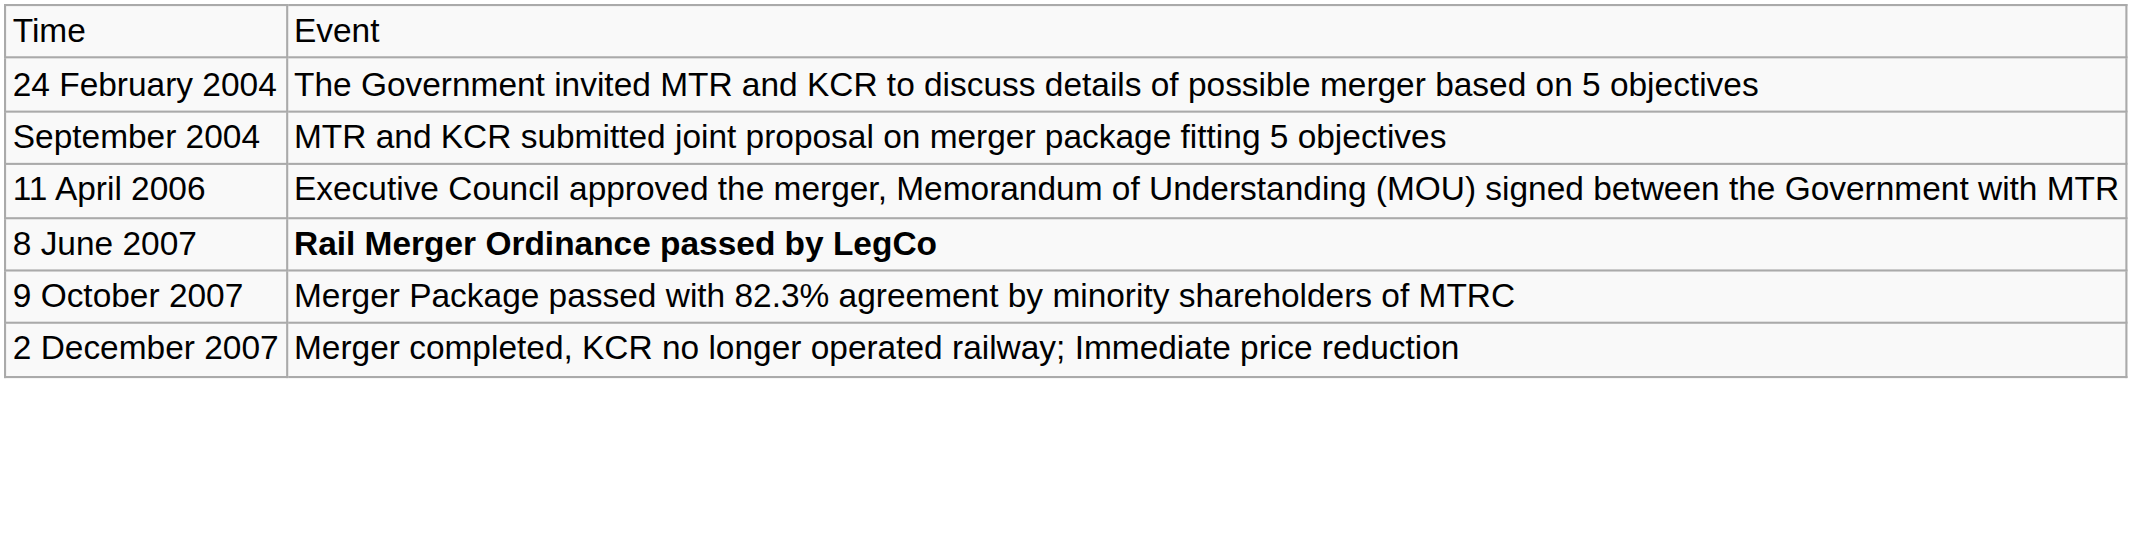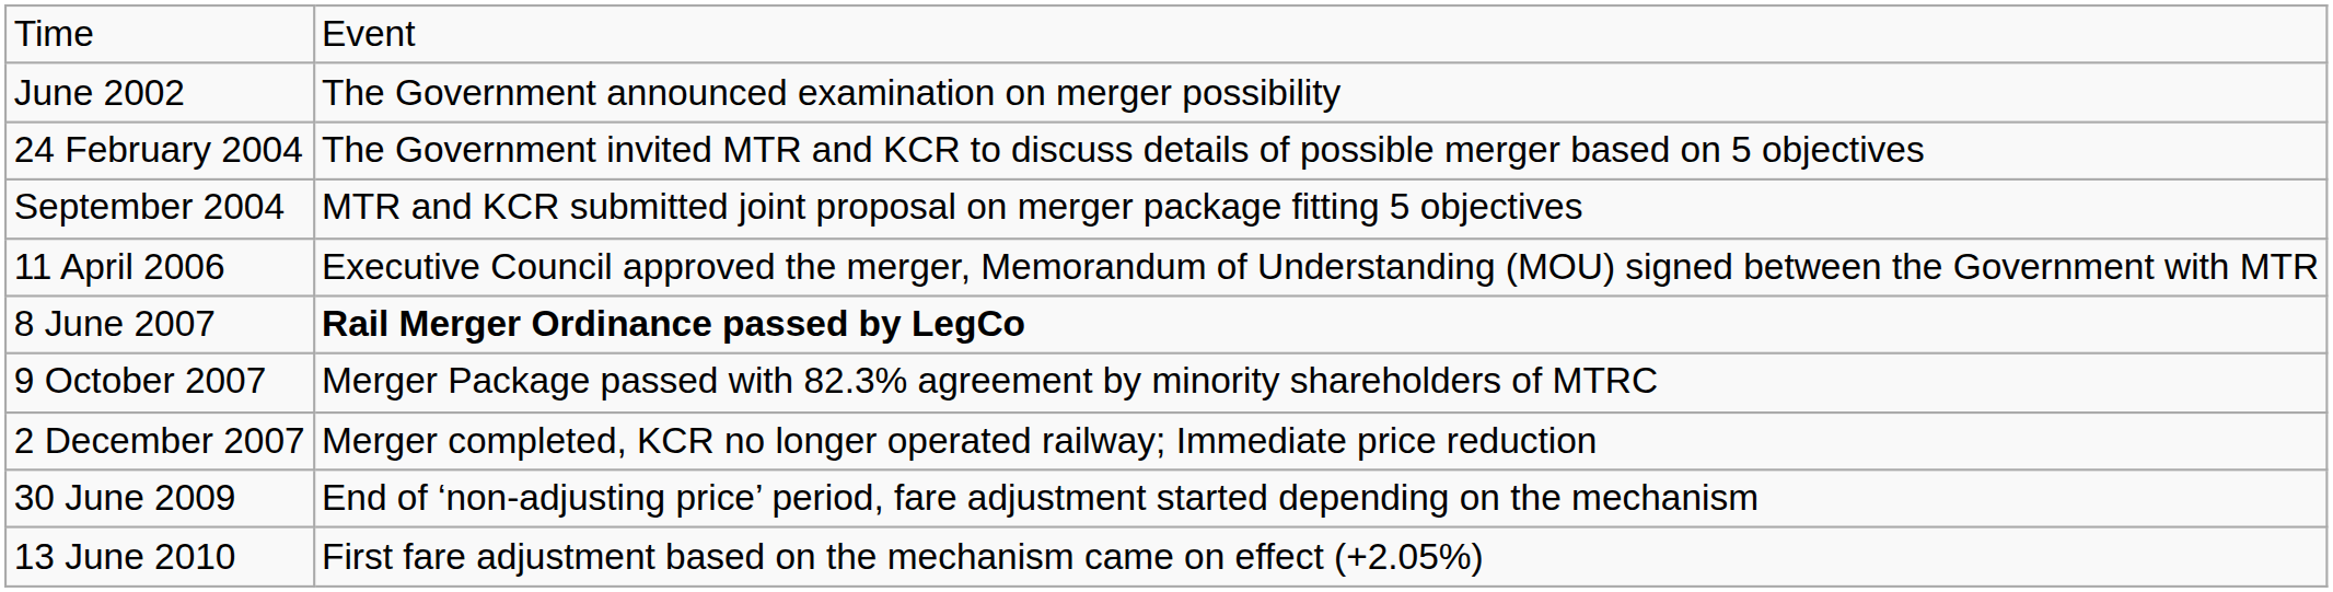 <table class="wikitable">
 <tr>
 <td>Time</td>
 <td>Event</td>
+</tr>
+<tr>
+<td>June 2002</td>
+<td>The Government  announced examination on merger possibility</td>
 </tr>
 <tr>
 <td>24 February  2004</td>
 <td>The Government  invited MTR and KCR to discuss details of possible merger based on 5  objectives</td>
 </tr>
 <tr>
 <td>September 2004</td>
 <td>MTR and KCR  submitted joint proposal on merger package fitting 5 objectives</td>
 </tr>
 <tr>
 <td>11 April 2006</td>
 <td>Executive  Council approved the merger, Memorandum of Understanding (MOU) signed between  the Government with MTR </td>
 </tr>
 <tr>
 <td>8 June 2007</td>
 <td><strong>Rail Merger Ordinance  passed by LegCo</strong></td>
 </tr>
 <tr>
 <td>9 October 2007</td>
 <td>Merger Package  passed with 82.3%  agreement by minority shareholders of MTRC </td>
 </tr>
 <tr>
 <td>2 December  2007</td>
 <td>Merger  completed, KCR no longer operated railway; Immediate price reduction</td>
 </tr>
+<tr>
+<td>30 June 2009</td>
+<td>End of  ‘non-adjusting price’ period, fare adjustment started depending on the  mechanism</td>
+</tr>
+<tr>
+<td>13 June 2010</td>
+<td>First fare  adjustment based on the mechanism came on effect (+2.05%) </td>
+</tr>
 </table>
